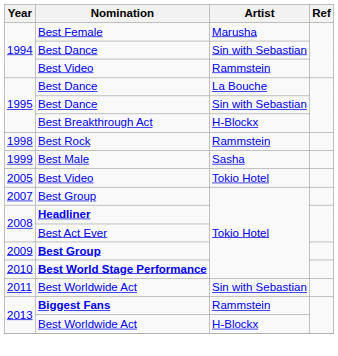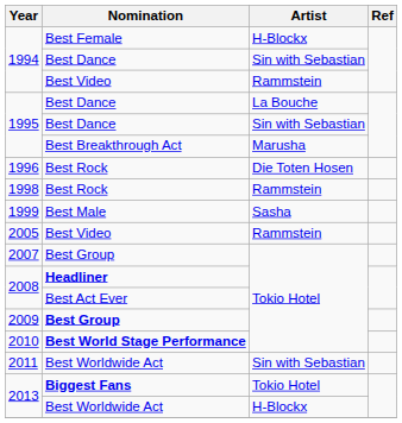 <table class="wikitable">
 <tr>
 <th>Year</th>
 <th>Nomination</th>
 <th>Artist</th>
 <th>Ref</th>
 </tr>
 <tr>
 <td rowspan=3><a href='#'>1994</a></td>
 <td><a href='#'>Best Female</a></td>
-<td><a href='#'>Marusha</a></td>
+<td><a href='#'>H-Blockx</a></td>
 <td rowspan=3></td>
 </tr>
 <tr>
 <td><a href='#'>Best Dance</a></td>
 <td><a href='#'>Sin with Sebastian</a></td>
 </tr>
 <tr>
 <td><a href='#'>Best Video</a></td>
 <td><a href='#'>Rammstein</a></td>
 </tr>
 <tr>
 <td rowspan=3><a href='#'>1995</a></td>
 <td><a href='#'>Best Dance</a></td>
 <td><a href='#'>La Bouche</a></td>
 <td rowspan=3></td>
 </tr>
 <tr>
 <td><a href='#'>Best Dance</a></td>
 <td><a href='#'>Sin with Sebastian</a></td>
 </tr>
 <tr>
 <td><a href='#'>Best Breakthrough Act</a></td>
-<td><a href='#'>H-Blockx</a></td>
+<td><a href='#'>Marusha</a></td>
+</tr>
+<tr>
+<td><a href='#'>1996</a></td>
+<td><a href='#'>Best Rock</a></td>
+<td><a href='#'>Die Toten Hosen</a></td>
+<td rowspan=1></td>
 </tr>
 <tr>
 <td><a href='#'>1998</a></td>
 <td><a href='#'>Best Rock</a></td>
 <td><a href='#'>Rammstein</a></td>
 <td rowspan=1></td>
 </tr>
 <tr>
 <td><a href='#'>1999</a></td>
 <td><a href='#'>Best Male</a></td>
 <td><a href='#'>Sasha</a></td>
 <td rowspan=1></td>
 </tr>
 <tr>
 <td><a href='#'>2005</a></td>
 <td><a href='#'>Best Video</a></td>
-<td><a href='#'>Tokio Hotel</a></td>
+<td><a href='#'>Rammstein</a></td>
 <td rowspan=1></td>
 </tr>
 <tr>
 <td><a href='#'>2007</a></td>
 <td><a href='#'>Best Group</a></td>
 <td rowspan=5><a href='#'>Tokio Hotel</a></td>
 <td rowspan=1></td>
 </tr>
 <tr>
 <td rowspan="2"><a href='#'>2008</a></td>
 <td><strong><a href='#'>Headliner</a></strong></td>
 <td rowspan=2></td>
 </tr>
 <tr>
 <td><a href='#'>Best Act Ever</a></td>
 </tr>
 <tr>
 <td><a href='#'>2009</a></td>
 <td><strong><a href='#'>Best Group</a></strong></td>
 <td rowspan=1></td>
 </tr>
 <tr>
 <td><a href='#'>2010</a></td>
 <td><strong><a href='#'>Best World Stage Performance</a></strong></td>
 <td rowspan=1></td>
 </tr>
 <tr>
 <td><a href='#'>2011</a></td>
 <td><a href='#'>Best Worldwide Act</a></td>
 <td><a href='#'>Sin with Sebastian</a></td>
 <td rowlist=1></td>
 </tr>
 <tr>
 <td rowspan="2"><a href='#'>2013</a></td>
 <td><strong><a href='#'>Biggest Fans</a></strong></td>
-<td><a href='#'>Rammstein</a></td>
+<td><a href='#'>Tokio Hotel</a></td>
 <td rowspan=2></td>
 </tr>
 <tr>
 <td><a href='#'>Best Worldwide Act</a></td>
 <td><a href='#'>H-Blockx</a></td>
 </tr>
 <tr>
 </tr>
 </table>
